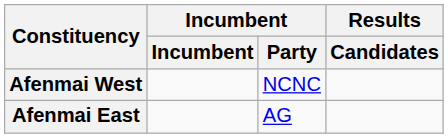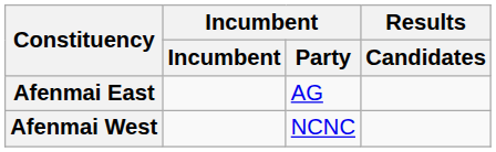 <table class="wikitable sortable">
 <tr>
 <th rowspan="2">Constituency</th>
 <th colspan="2">Incumbent</th>
 <th>Results</th>
 </tr>
 <tr valign="bottom">
 <th>Incumbent</th>
 <th>Party</th>
 <th>Candidates</th>
 </tr>
 <tr>
+<th>Afenmai East</th>
+<td></td>
+<td><a href='#'>AG</a></td>
+<td nowrap=""></td>
+</tr>
+<tr>
 <th>Afenmai West</th>
 <td></td>
 <td><a href='#'>NCNC</a></td>
 <td nowrap=""></td>
 </tr>
-<tr>
-<th>Afenmai East</th>
-<td></td>
-<td><a href='#'>AG</a></td>
-<td nowrap=""></td>
-</tr>
 </table>
